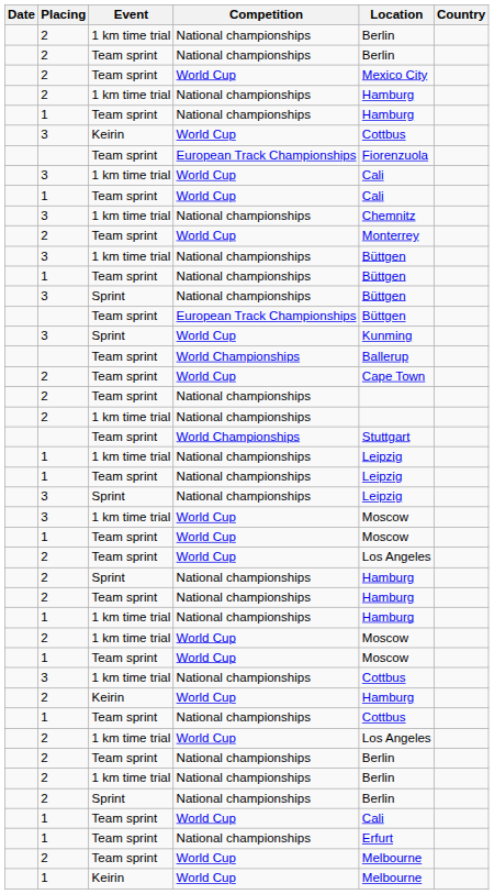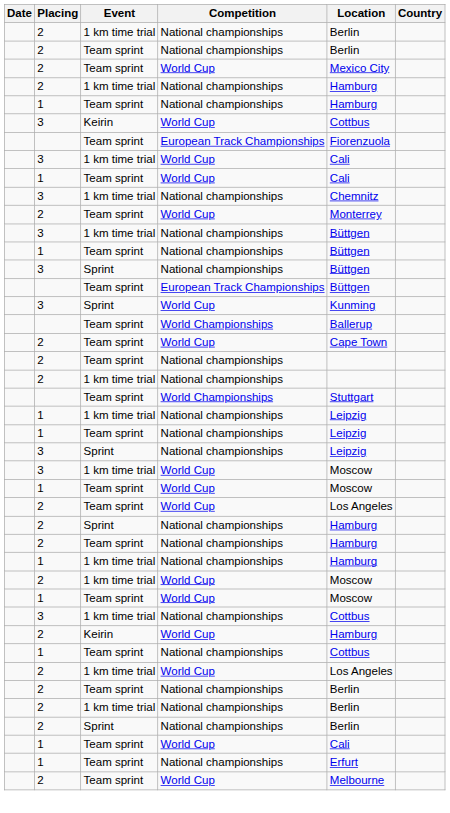 <table class="wikitable sortable">
 <tr>
 <th>Date</th>
 <th>Placing</th>
 <th>Event</th>
 <th>Competition</th>
 <th>Location</th>
 <th>Country</th>
 </tr>
 <tr>
 <td></td>
 <td>2</td>
 <td>1 km time trial</td>
 <td>National championships</td>
 <td>Berlin</td>
 <td></td>
 </tr>
 <tr>
 <td></td>
 <td>2</td>
 <td>Team sprint</td>
 <td>National championships</td>
 <td>Berlin</td>
 <td></td>
 </tr>
 <tr>
 <td></td>
 <td>2</td>
 <td>Team sprint</td>
 <td><a href='#'>World Cup</a></td>
 <td><a href='#'>Mexico City</a></td>
 <td></td>
 </tr>
 <tr>
 <td></td>
 <td>2</td>
 <td>1 km time trial</td>
 <td>National championships</td>
 <td><a href='#'>Hamburg</a></td>
 <td></td>
 </tr>
 <tr>
 <td></td>
 <td>1</td>
 <td>Team sprint</td>
 <td>National championships</td>
 <td><a href='#'>Hamburg</a></td>
 <td></td>
 </tr>
 <tr>
 <td></td>
 <td>3</td>
 <td>Keirin</td>
 <td><a href='#'>World Cup</a></td>
 <td><a href='#'>Cottbus</a></td>
 <td></td>
 </tr>
 <tr>
 <td></td>
 <td></td>
 <td>Team sprint</td>
 <td><a href='#'>European Track Championships</a></td>
 <td><a href='#'>Fiorenzuola</a></td>
 <td></td>
 </tr>
 <tr>
 <td></td>
 <td>3</td>
 <td>1 km time trial</td>
 <td><a href='#'>World Cup</a></td>
 <td><a href='#'>Cali</a></td>
 <td></td>
 </tr>
 <tr>
 <td></td>
 <td>1</td>
 <td>Team sprint</td>
 <td><a href='#'>World Cup</a></td>
 <td><a href='#'>Cali</a></td>
 <td></td>
 </tr>
 <tr>
 <td></td>
 <td>3</td>
 <td>1 km time trial</td>
 <td>National championships</td>
 <td><a href='#'>Chemnitz</a></td>
 <td></td>
 </tr>
 <tr>
 <td></td>
 <td>2</td>
 <td>Team sprint</td>
 <td><a href='#'>World Cup</a></td>
 <td><a href='#'>Monterrey</a></td>
 <td></td>
 </tr>
 <tr>
 <td></td>
 <td>3</td>
 <td>1 km time trial</td>
 <td>National championships</td>
 <td><a href='#'>Büttgen</a></td>
 <td></td>
 </tr>
 <tr>
 <td></td>
 <td>1</td>
 <td>Team sprint</td>
 <td>National championships</td>
 <td><a href='#'>Büttgen</a></td>
 <td></td>
 </tr>
 <tr>
 <td></td>
 <td>3</td>
 <td>Sprint</td>
 <td>National championships</td>
 <td><a href='#'>Büttgen</a></td>
 <td></td>
 </tr>
 <tr>
 <td></td>
 <td></td>
 <td>Team sprint</td>
 <td><a href='#'>European Track Championships</a></td>
 <td><a href='#'>Büttgen</a></td>
 <td></td>
 </tr>
 <tr>
 <td></td>
 <td>3</td>
 <td>Sprint</td>
 <td><a href='#'>World Cup</a></td>
 <td><a href='#'>Kunming</a></td>
 <td></td>
 </tr>
 <tr>
 <td></td>
 <td></td>
 <td>Team sprint</td>
 <td><a href='#'>World Championships</a></td>
 <td><a href='#'>Ballerup</a></td>
 <td></td>
 </tr>
 <tr>
 <td></td>
 <td>2</td>
 <td>Team sprint</td>
 <td><a href='#'>World Cup</a></td>
 <td><a href='#'>Cape Town</a></td>
 <td></td>
 </tr>
 <tr>
 <td></td>
 <td>2</td>
 <td>Team sprint</td>
 <td>National championships</td>
 <td></td>
 <td></td>
 </tr>
 <tr>
 <td></td>
 <td>2</td>
 <td>1 km time trial</td>
 <td>National championships</td>
 <td></td>
 <td></td>
 </tr>
 <tr>
 <td></td>
 <td></td>
 <td>Team sprint</td>
 <td><a href='#'>World Championships</a></td>
 <td><a href='#'>Stuttgart</a></td>
 <td></td>
 </tr>
 <tr>
 <td></td>
 <td>1</td>
 <td>1 km time trial</td>
 <td>National championships</td>
 <td><a href='#'>Leipzig</a></td>
 <td></td>
 </tr>
 <tr>
 <td></td>
 <td>1</td>
 <td>Team sprint</td>
 <td>National championships</td>
 <td><a href='#'>Leipzig</a></td>
 <td></td>
 </tr>
 <tr>
 <td></td>
 <td>3</td>
 <td>Sprint</td>
 <td>National championships</td>
 <td><a href='#'>Leipzig</a></td>
 <td></td>
 </tr>
 <tr>
 <td></td>
 <td>3</td>
 <td>1 km time trial</td>
 <td><a href='#'>World Cup</a></td>
 <td>Moscow</td>
 <td></td>
 </tr>
 <tr>
 <td></td>
 <td>1</td>
 <td>Team sprint</td>
 <td><a href='#'>World Cup</a></td>
 <td>Moscow</td>
 <td></td>
 </tr>
 <tr>
 <td></td>
 <td>2</td>
 <td>Team sprint</td>
 <td><a href='#'>World Cup</a></td>
 <td>Los Angeles</td>
 <td></td>
 </tr>
 <tr>
 <td></td>
 <td>2</td>
 <td>Sprint</td>
 <td>National championships</td>
 <td><a href='#'>Hamburg</a></td>
 <td></td>
 </tr>
 <tr>
 <td></td>
 <td>2</td>
 <td>Team sprint</td>
 <td>National championships</td>
 <td><a href='#'>Hamburg</a></td>
 <td></td>
 </tr>
 <tr>
 <td></td>
 <td>1</td>
 <td>1 km time trial</td>
 <td>National championships</td>
 <td><a href='#'>Hamburg</a></td>
 <td></td>
 </tr>
 <tr>
 <td></td>
 <td>2</td>
 <td>1 km time trial</td>
 <td><a href='#'>World Cup</a></td>
 <td>Moscow</td>
 <td></td>
 </tr>
 <tr>
 <td></td>
 <td>1</td>
 <td>Team sprint</td>
 <td><a href='#'>World Cup</a></td>
 <td>Moscow</td>
 <td></td>
 </tr>
 <tr>
 <td></td>
 <td>3</td>
 <td>1 km time trial</td>
 <td>National championships</td>
 <td><a href='#'>Cottbus</a></td>
 <td></td>
 </tr>
 <tr>
 <td></td>
 <td>2</td>
 <td>Keirin</td>
 <td><a href='#'>World Cup</a></td>
 <td><a href='#'>Hamburg</a></td>
 <td></td>
 </tr>
 <tr>
 <td></td>
 <td>1</td>
 <td>Team sprint</td>
 <td>National championships</td>
 <td><a href='#'>Cottbus</a></td>
 <td></td>
 </tr>
 <tr>
 <td></td>
 <td>2</td>
 <td>1 km time trial</td>
 <td><a href='#'>World Cup</a></td>
 <td>Los Angeles</td>
 <td></td>
 </tr>
 <tr>
 <td></td>
 <td>2</td>
 <td>Team sprint</td>
 <td>National championships</td>
 <td>Berlin</td>
 <td></td>
 </tr>
 <tr>
 <td></td>
 <td>2</td>
 <td>1 km time trial</td>
 <td>National championships</td>
 <td>Berlin</td>
 <td></td>
 </tr>
 <tr>
 <td></td>
 <td>2</td>
 <td>Sprint</td>
 <td>National championships</td>
 <td>Berlin</td>
 <td></td>
 </tr>
 <tr>
 <td></td>
 <td>1</td>
 <td>Team sprint</td>
 <td><a href='#'>World Cup</a></td>
 <td><a href='#'>Cali</a></td>
 <td></td>
 </tr>
 <tr>
 <td></td>
 <td>1</td>
 <td>Team sprint</td>
 <td>National championships</td>
 <td><a href='#'>Erfurt</a></td>
 <td></td>
 </tr>
 <tr>
 <td></td>
 <td>2</td>
 <td>Team sprint</td>
 <td><a href='#'>World Cup</a></td>
 <td><a href='#'>Melbourne</a></td>
 <td></td>
 </tr>
-<tr>
-<td></td>
-<td>1</td>
-<td>Keirin</td>
-<td><a href='#'>World Cup</a></td>
-<td><a href='#'>Melbourne</a></td>
-<td></td>
-</tr>
 </table>
